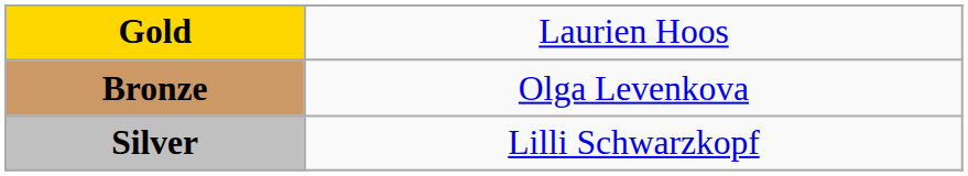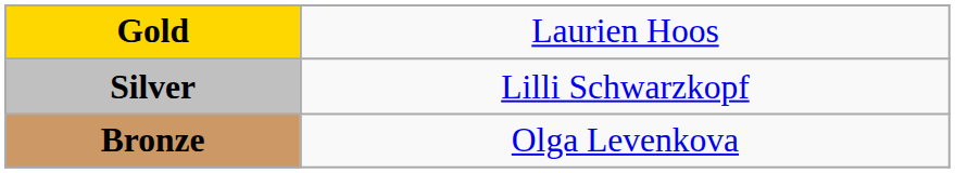 <table class="wikitable" style="text-align:center; " width="35%">
 <tr>
 <td bgcolor="gold"><strong>Gold</strong></td>
 <td><a href='#'>Laurien Hoos</a><br>  <small><em></em></small></td>
 </tr>
 <tr>
+<td bgcolor="silver"><strong>Silver</strong></td>
+<td><a href='#'>Lilli Schwarzkopf</a><br>  <small><em></em></small></td>
+</tr>
+<tr>
 <td bgcolor="CC9966"><strong>Bronze</strong></td>
 <td><a href='#'>Olga Levenkova</a><br>  <small><em></em></small></td>
 </tr>
-<tr>
-<td bgcolor="silver"><strong>Silver</strong></td>
-<td><a href='#'>Lilli Schwarzkopf</a><br>  <small><em></em></small></td>
-</tr>
 </table>
